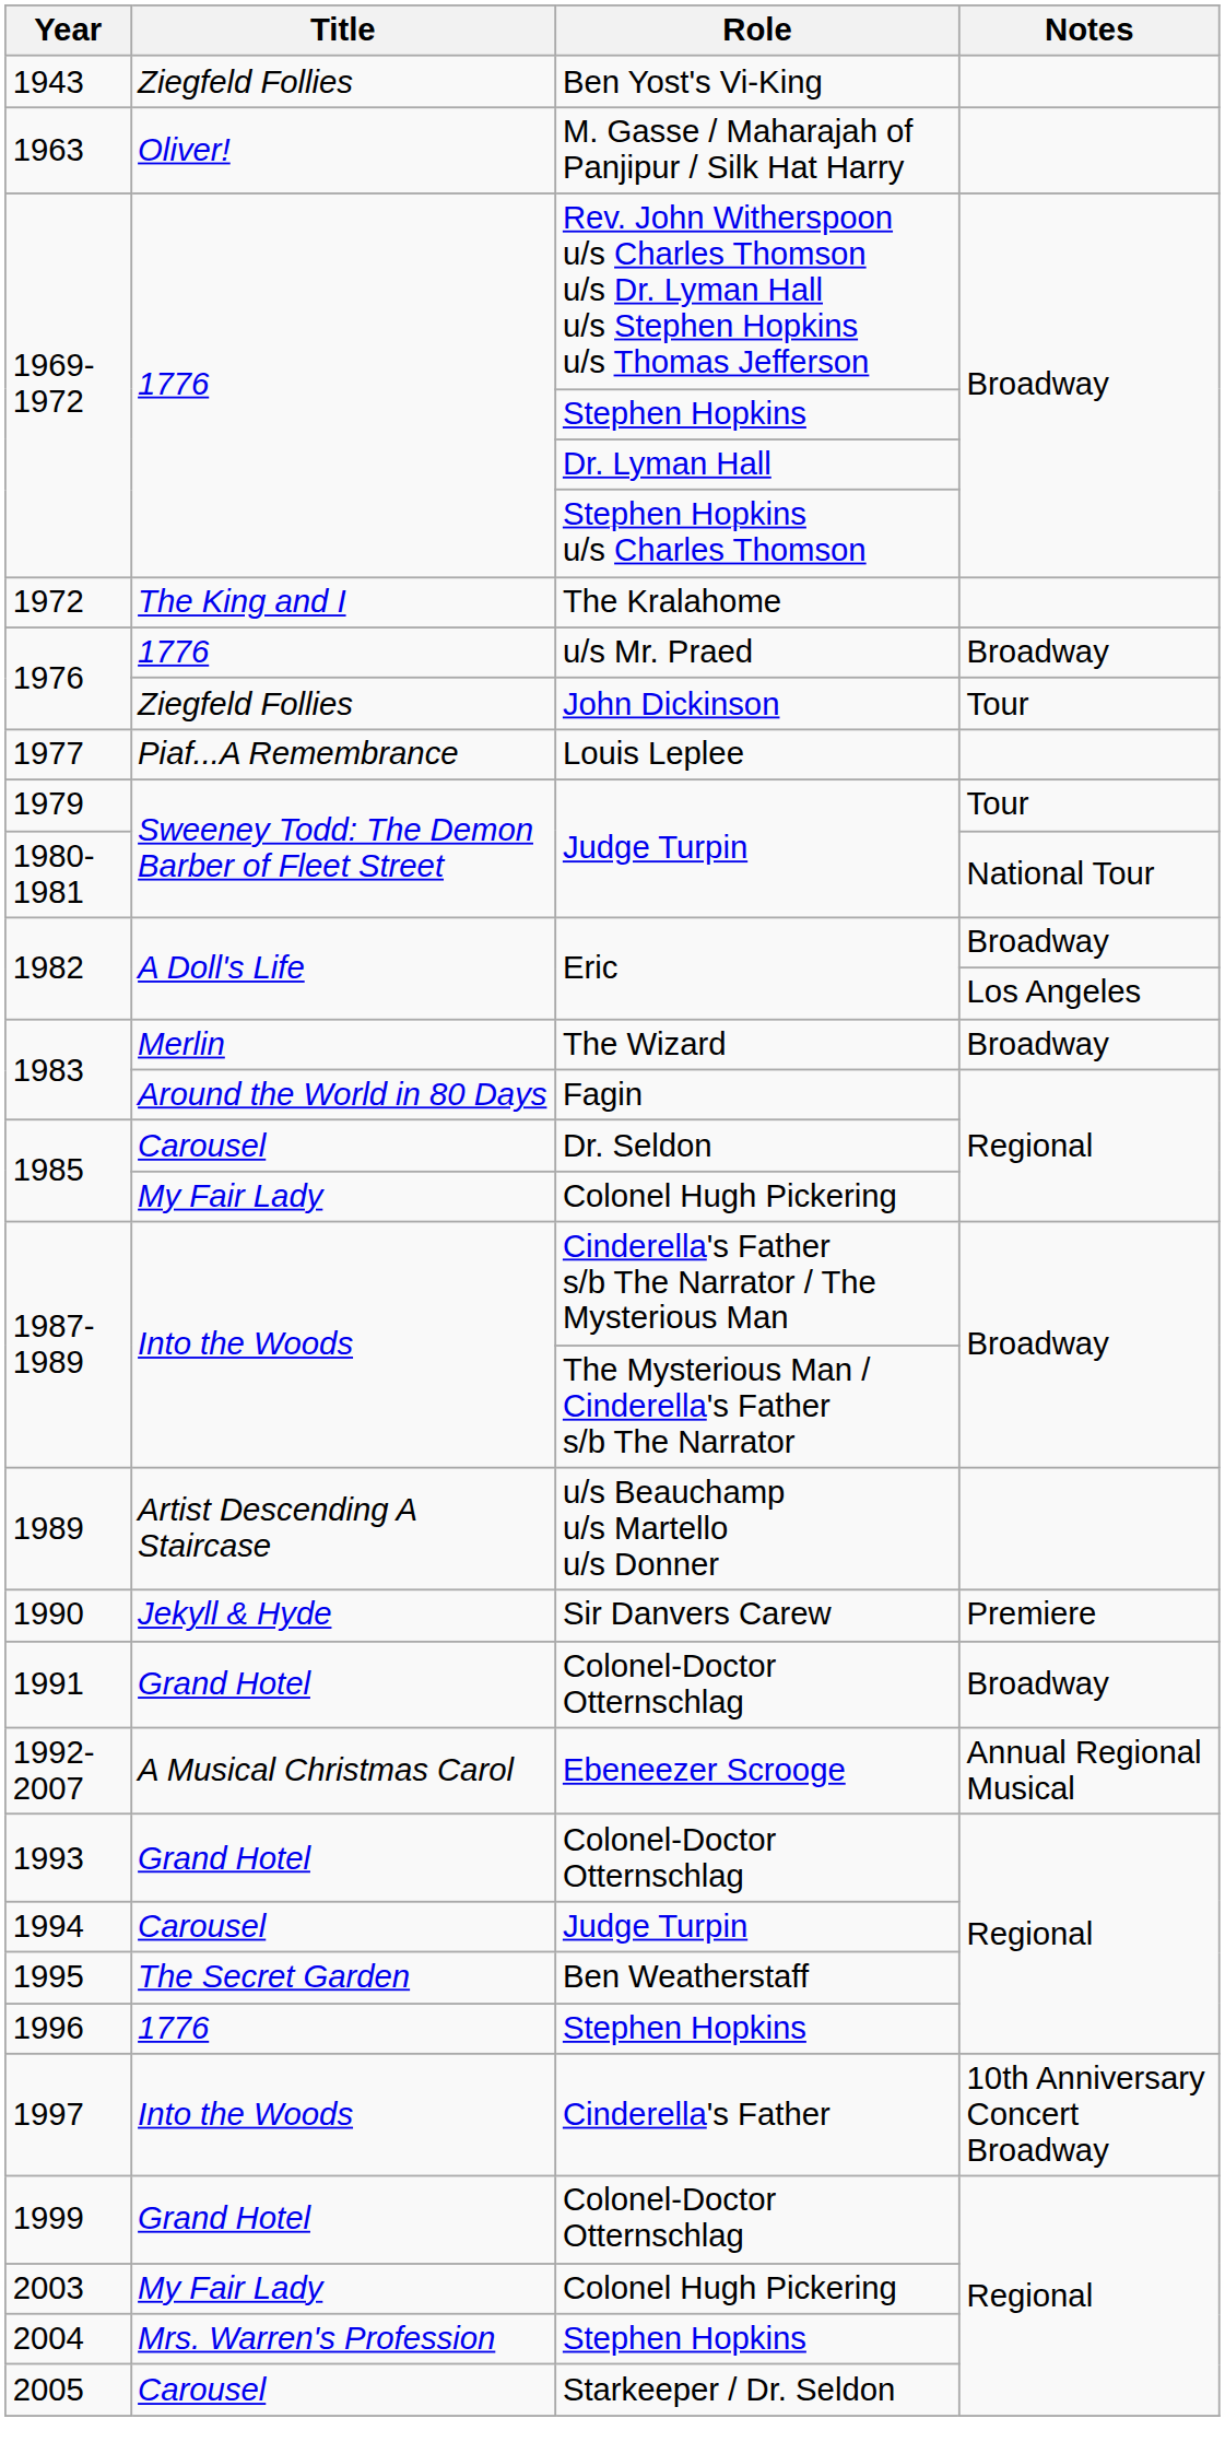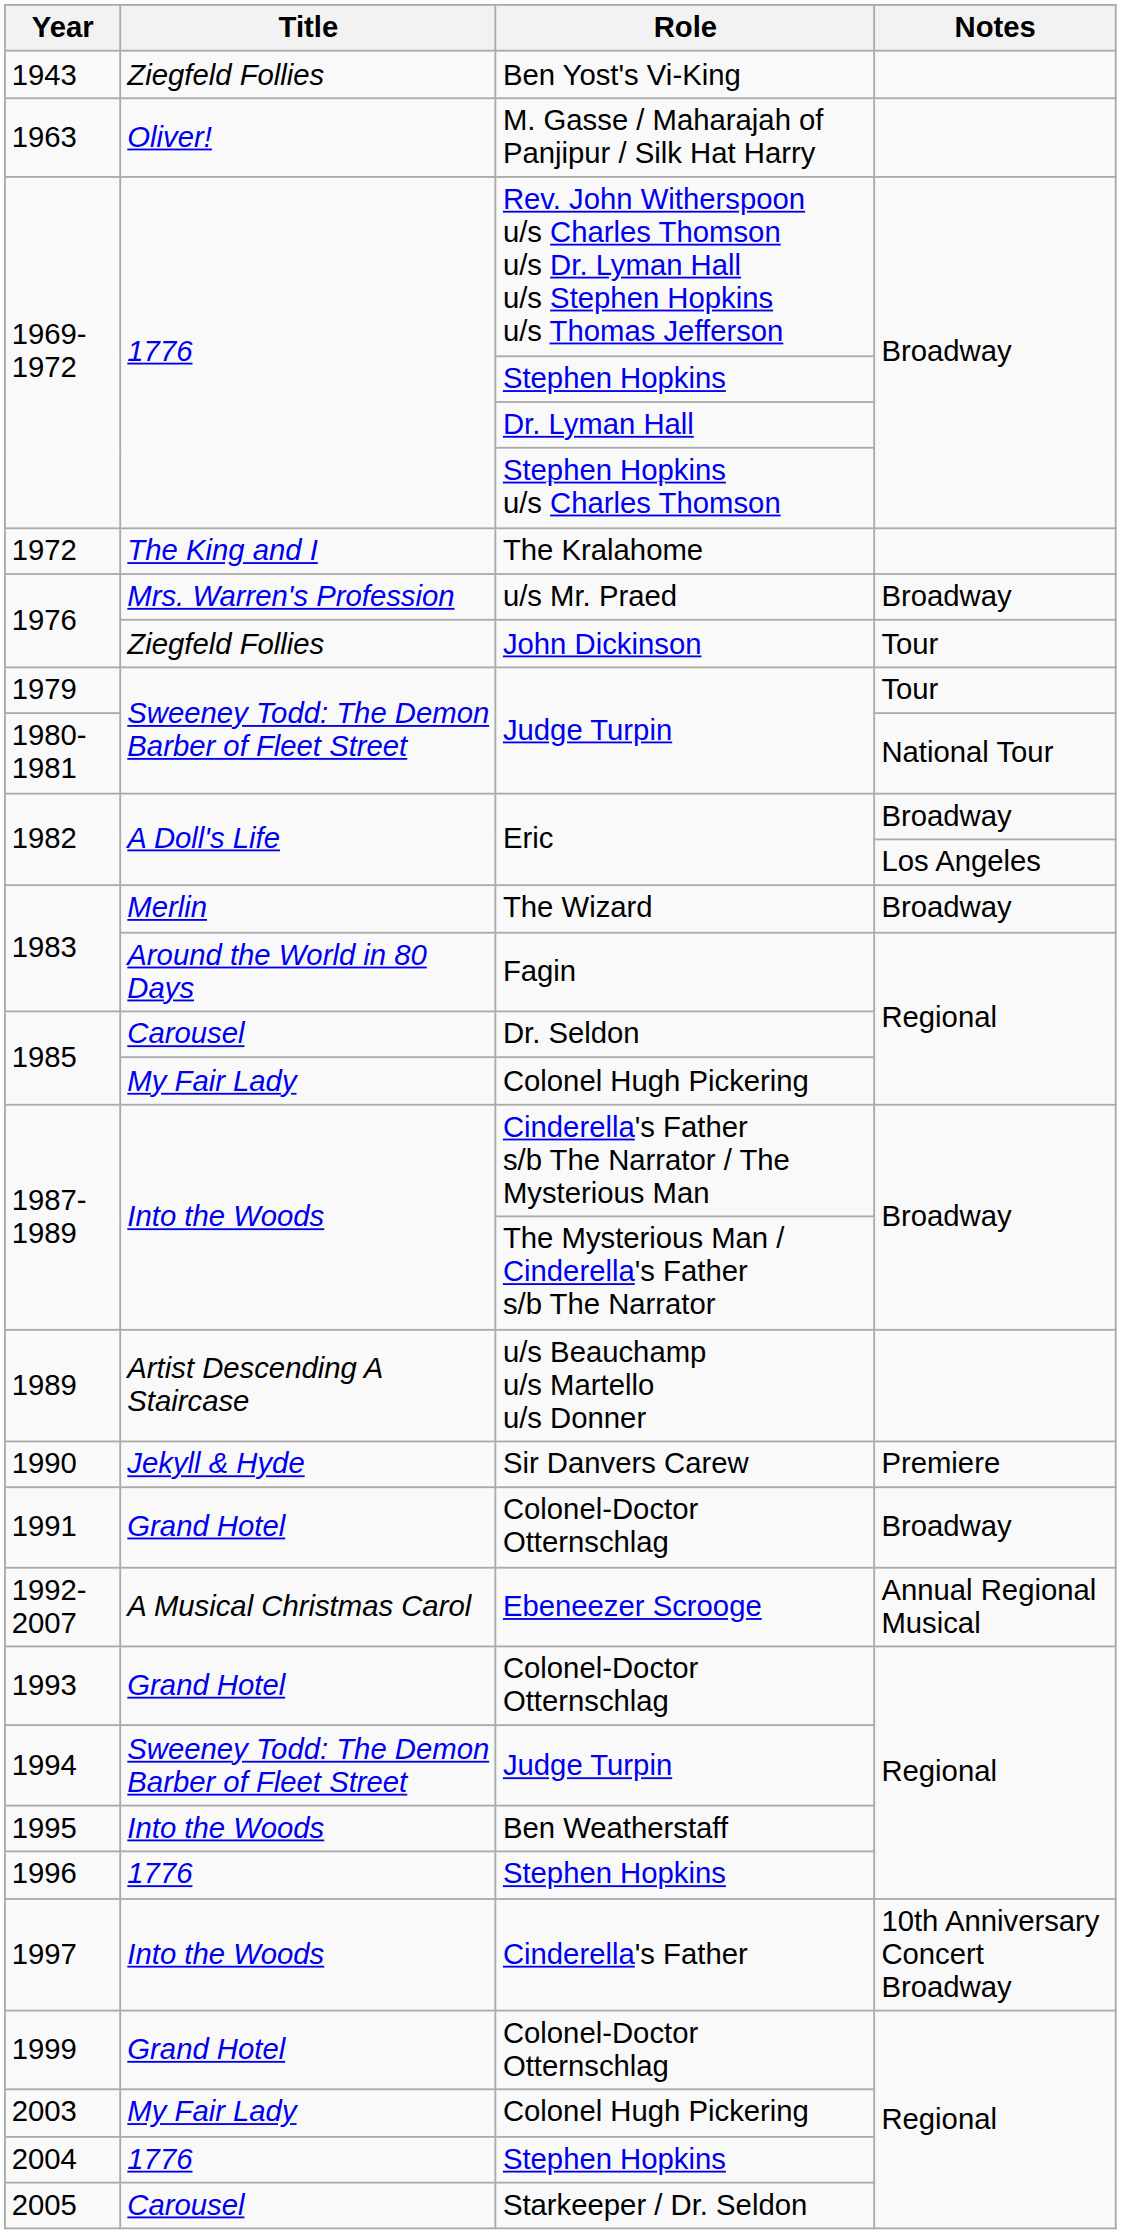 <table Class= wikitable sortable>
 <tr>
 <th>Year</th>
 <th>Title</th>
 <th>Role</th>
 <th>Notes</th>
 </tr>
 <tr>
 <td>1943</td>
 <td><em>Ziegfeld Follies</em></td>
 <td>Ben Yost's Vi-King</td>
 <td></td>
 </tr>
 <tr>
 <td>1963</td>
 <td><em><a href='#'>Oliver!</a></em></td>
 <td>M. Gasse / Maharajah of Panjipur / Silk Hat Harry</td>
 <td></td>
 </tr>
 <tr>
 <td rowspan=4>1969-1972</td>
 <td rowspan=4><em><a href='#'>1776</a></em></td>
 <td><a href='#'> Rev. John Witherspoon</a><br>u/s <a href='#'>Charles Thomson</a><br>u/s <a href='#'>Dr. Lyman Hall</a><br>u/s <a href='#'>Stephen Hopkins</a><br>u/s <a href='#'>Thomas Jefferson</a></td>
 <td rowspan=4>Broadway</td>
 </tr>
 <tr>
 <td><a href='#'>Stephen Hopkins</a></td>
 </tr>
 <tr>
 <td><a href='#'>Dr. Lyman Hall</a></td>
 </tr>
 <tr>
 <td><a href='#'>Stephen Hopkins</a><br>u/s <a href='#'>Charles Thomson</a></td>
 </tr>
 <tr>
 <td>1972</td>
 <td><em><a href='#'>The King and I</a></em></td>
 <td>The Kralahome</td>
 <td></td>
 </tr>
 <tr>
 <td rowspan=2>1976</td>
-<td><em><a href='#'>1776</a></em></td>
+<td><em><a href='#'>Mrs. Warren's Profession</a></em></td>
 <td>u/s Mr. Praed</td>
 <td>Broadway</td>
 </tr>
 <tr>
 <td><em>Ziegfeld Follies</em></td>
 <td><a href='#'>John Dickinson</a></td>
 <td>Tour</td>
-</tr>
-<tr>
-<td>1977</td>
-<td><em>Piaf...A Remembrance</em></td>
-<td>Louis Leplee</td>
-<td></td>
 </tr>
 <tr>
 <td>1979</td>
 <td rowspan=2><em><a href='#'>Sweeney Todd: The Demon Barber of Fleet Street</a></em></td>
 <td rowspan=2><a href='#'>Judge Turpin</a></td>
 <td>Tour</td>
 </tr>
 <tr>
 <td>1980-1981</td>
 <td>National Tour</td>
 </tr>
 <tr>
 <td rowspan=2>1982</td>
 <td rowspan=2><em><a href='#'>A Doll's Life</a></em></td>
 <td rowspan=2>Eric</td>
 <td>Broadway</td>
 </tr>
 <tr>
 <td>Los Angeles</td>
 </tr>
 <tr>
 <td rowspan=2>1983</td>
 <td><em><a href='#'>Merlin</a></em></td>
 <td>The Wizard</td>
 <td>Broadway</td>
 </tr>
 <tr>
 <td><em><a href='#'>Around the World in 80 Days</a></em></td>
 <td>Fagin</td>
 <td rowspan=3>Regional</td>
 </tr>
 <tr>
 <td rowspan=2>1985</td>
 <td><em><a href='#'>Carousel</a></em></td>
 <td>Dr. Seldon</td>
 </tr>
 <tr>
 <td><em><a href='#'>My Fair Lady</a></em></td>
 <td>Colonel Hugh Pickering</td>
 </tr>
 <tr>
 <td rowspan=2>1987-1989</td>
 <td rowspan=2><em><a href='#'>Into the Woods</a></em></td>
 <td><a href='#'>Cinderella</a>'s Father<br>s/b The Narrator / The Mysterious Man</td>
 <td rowspan=2>Broadway</td>
 </tr>
 <tr>
 <td>The Mysterious Man / <a href='#'>Cinderella</a>'s Father<br>s/b The Narrator</td>
 </tr>
 <tr>
 <td>1989</td>
 <td><em>Artist Descending A Staircase</em></td>
 <td>u/s Beauchamp<br>u/s Martello<br>u/s Donner</td>
 <td></td>
 </tr>
 <tr>
 <td>1990</td>
 <td><em><a href='#'>Jekyll & Hyde</a></em></td>
 <td>Sir Danvers Carew</td>
 <td>Premiere</td>
 </tr>
 <tr>
 <td>1991</td>
 <td><em><a href='#'>Grand Hotel</a></em></td>
 <td>Colonel-Doctor Otternschlag</td>
 <td>Broadway</td>
 </tr>
 <tr>
 <td>1992-2007</td>
 <td><em>A Musical Christmas Carol</em></td>
 <td><a href='#'>Ebeneezer Scrooge</a></td>
 <td>Annual Regional Musical</td>
 </tr>
 <tr>
 <td>1993</td>
 <td><em><a href='#'>Grand Hotel</a></em></td>
 <td>Colonel-Doctor Otternschlag</td>
 <td rowspan=4>Regional</td>
 </tr>
 <tr>
 <td>1994</td>
-<td><em><a href='#'>Carousel</a></em></td>
+<td><em><a href='#'>Sweeney Todd: The Demon Barber of Fleet Street</a></em></td>
 <td><a href='#'>Judge Turpin</a></td>
 </tr>
 <tr>
 <td>1995</td>
-<td><em><a href='#'>The Secret Garden</a></em></td>
+<td><em><a href='#'>Into the Woods</a></em></td>
 <td>Ben Weatherstaff</td>
 </tr>
 <tr>
 <td>1996</td>
 <td><em><a href='#'>1776</a></em></td>
 <td><a href='#'>Stephen Hopkins</a></td>
 </tr>
 <tr>
 <td>1997</td>
 <td><em><a href='#'>Into the Woods</a></em></td>
 <td><a href='#'>Cinderella</a>'s Father</td>
 <td>10th Anniversary Concert<br>Broadway</td>
 </tr>
 <tr>
 <td>1999</td>
 <td><em><a href='#'>Grand Hotel</a></em></td>
 <td>Colonel-Doctor Otternschlag</td>
 <td rowspan=4>Regional</td>
 </tr>
 <tr>
 <td>2003</td>
 <td><em><a href='#'>My Fair Lady</a></em></td>
 <td>Colonel Hugh Pickering</td>
 </tr>
 <tr>
 <td>2004</td>
-<td><em><a href='#'>Mrs. Warren's Profession</a></em></td>
+<td><em><a href='#'>1776</a></em></td>
 <td><a href='#'>Stephen Hopkins</a></td>
 </tr>
 <tr>
 <td>2005</td>
 <td><em><a href='#'>Carousel</a></em></td>
 <td>Starkeeper / Dr. Seldon</td>
 </tr>
 </table>
